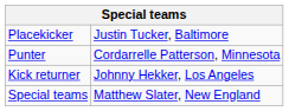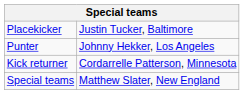 <table class="wikitable">
 <tr>
 <th colspan="6">Special teams</th>
 </tr>
 <tr>
 <td><a href='#'>Placekicker</a></td>
 <td><a href='#'>Justin Tucker</a>, <a href='#'>Baltimore</a></td>
 </tr>
 <tr>
 <td><a href='#'>Punter</a></td>
-<td><a href='#'>Cordarrelle Patterson</a>, <a href='#'>Minnesota</a></td>
+<td><a href='#'>Johnny Hekker</a>, <a href='#'>Los Angeles</a></td>
 </tr>
 <tr>
 <td><a href='#'>Kick returner</a></td>
-<td><a href='#'>Johnny Hekker</a>, <a href='#'>Los Angeles</a></td>
+<td><a href='#'>Cordarrelle Patterson</a>, <a href='#'>Minnesota</a></td>
 </tr>
 <tr>
 <td><a href='#'>Special teams</a></td>
 <td><a href='#'>Matthew Slater</a>, <a href='#'>New England</a></td>
 </tr>
 </table>
